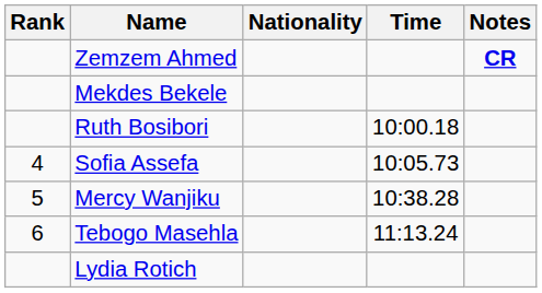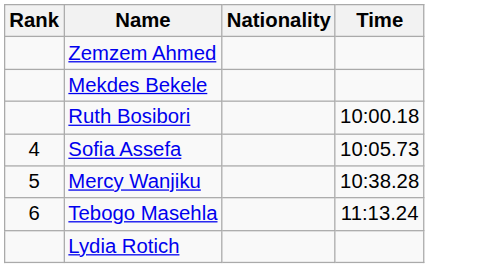 <table class="wikitable sortable" style="text-align:center">
 <tr>
 <th>Rank</th>
 <th>Name</th>
 <th>Nationality</th>
 <th>Time</th>
-<th>Notes</th>
 </tr>
 <tr>
 <td></td>
 <td align=left><a href='#'>Zemzem Ahmed</a></td>
 <td align=left></td>
 <td></td>
-<td><strong><a href='#'>CR</a></strong></td>
 </tr>
 <tr>
 <td></td>
 <td align=left><a href='#'>Mekdes Bekele</a></td>
 <td align=left></td>
-<td></td>
 <td></td>
 </tr>
 <tr>
 <td></td>
 <td align=left><a href='#'>Ruth Bosibori</a></td>
 <td align=left></td>
 <td>10:00.18</td>
-<td></td>
 </tr>
 <tr>
 <td>4</td>
 <td align=left><a href='#'>Sofia Assefa</a></td>
 <td align=left></td>
 <td>10:05.73</td>
-<td></td>
 </tr>
 <tr>
 <td>5</td>
 <td align=left><a href='#'>Mercy Wanjiku</a></td>
 <td align=left></td>
 <td>10:38.28</td>
-<td></td>
 </tr>
 <tr>
 <td>6</td>
 <td align=left><a href='#'>Tebogo Masehla</a></td>
 <td align=left></td>
 <td>11:13.24</td>
-<td></td>
 </tr>
 <tr>
 <td></td>
 <td align=left><a href='#'>Lydia Rotich</a></td>
 <td align=left></td>
 <td></td>
-<td></td>
 </tr>
 </table>
